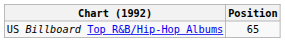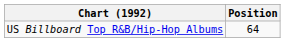 <table class="wikitable">
 <tr>
 <th>Chart (1992)</th>
 <th>Position</th>
 </tr>
 <tr>
 <td>US <em>Billboard</em> <a href='#'>Top R&B/Hip-Hop Albums</a></td>
-<td style="text-align:center;">65</td>
+<td style="text-align:center;">64</td>
 </tr>
 </table>
